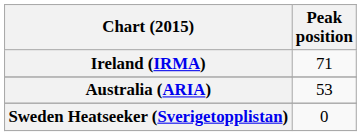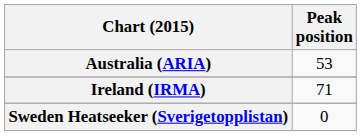 <table class="wikitable sortable plainrowheaders" style="text-align:center;">
 <tr>
 <th>Chart (2015)</th>
 <th>Peak<br>position</th>
 </tr>
 <tr>
-<th scope="row">Ireland (<a href='#'>IRMA</a>)</th>
-<td>71</td>
+<th scope="row">Australia (<a href='#'>ARIA</a>)</th>
+<td>53</td>
 </tr>
 <tr>
 </tr>
 <tr>
 </tr>
 <tr>
 </tr>
 <tr>
 </tr>
 <tr>
 </tr>
 <tr>
 </tr>
 <tr>
-<th scope="row">Australia (<a href='#'>ARIA</a>)</th>
-<td>53</td>
+<th scope="row">Ireland (<a href='#'>IRMA</a>)</th>
+<td>71</td>
 </tr>
 <tr>
 </tr>
 <tr>
 <th scope="row">Sweden Heatseeker (<a href='#'>Sverigetopplistan</a>)</th>
 <td>0</td>
 </tr>
 <tr>
 </tr>
 <tr>
 </tr>
 <tr>
 </tr>
 <tr>
 </tr>
 <tr>
 </tr>
 </table>
